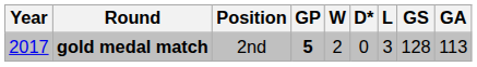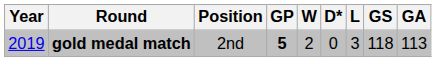 <table class="wikitable" style="text-align: center;">
 <tr>
 <th>Year</th>
 <th>Round</th>
 <th>Position</th>
 <th>GP</th>
 <th>W</th>
 <th>D*</th>
 <th>L</th>
 <th>GS</th>
 <th>GA</th>
 </tr>
 <tr style="background:silver;">
-<td> <a href='#'>2017</a></td>
+<td> <a href='#'>2019</a></td>
 <td><strong>gold medal match</strong></td>
 <td>2nd</td>
 <td><strong>5</strong></td>
 <td>2</td>
 <td>0</td>
 <td>3</td>
-<td>128</td>
+<td>118</td>
 <td>113</td>
 </tr>
 </table>
